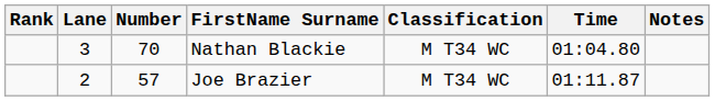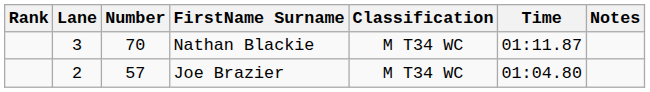 <table class="wikitable sortable" style="text-align:center">
 <tr>
 <th>Rank</th>
 <th>Lane</th>
 <th>Number</th>
 <th>FirstName Surname</th>
 <th>Classification</th>
 <th>Time</th>
 <th>Notes</th>
 </tr>
 <tr>
 <td></td>
 <td>3</td>
 <td>70</td>
 <td style="text-align:left"> Nathan Blackie</td>
 <td>M T34 WC</td>
-<td>01:04.80</td>
+<td>01:11.87</td>
 <td></td>
 </tr>
 <tr>
 <td></td>
 <td>2</td>
 <td>57</td>
 <td style="text-align:left"> Joe Brazier</td>
 <td>M T34 WC</td>
-<td>01:11.87</td>
+<td>01:04.80</td>
 <td></td>
 </tr>
 </table>
